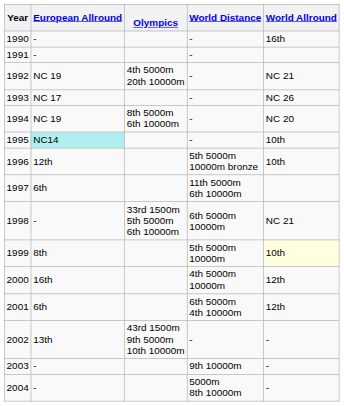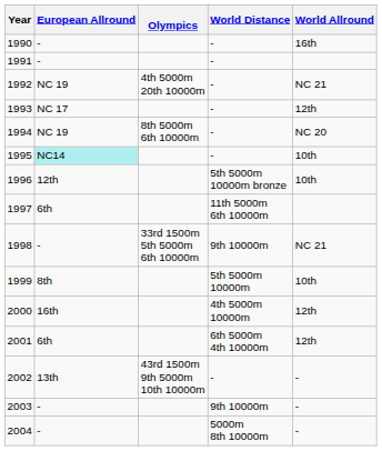 <table class="wikitable">
 <tr>
 <th>Year</th>
 <th><a href='#'>European Allround</a></th>
 <th><br><a href='#'>Olympics</a></th>
 <th><a href='#'>World Distance</a></th>
 <th><a href='#'>World Allround</a></th>
 </tr>
 <tr>
 <td>1990</td>
 <td>-</td>
 <td></td>
 <td>-</td>
 <td>16th</td>
 </tr>
 <tr>
 <td>1991</td>
 <td>-</td>
 <td></td>
 <td>-</td>
 <td></td>
 </tr>
 <tr>
 <td>1992</td>
 <td>NC 19</td>
 <td>4th 5000m<br>20th 10000m</td>
 <td>-</td>
 <td>NC 21</td>
 </tr>
 <tr>
 <td>1993</td>
 <td>NC 17</td>
 <td></td>
 <td>-</td>
-<td>NC 26</td>
+<td>12th</td>
 </tr>
 <tr>
 <td>1994</td>
 <td>NC 19</td>
 <td>8th 5000m<br> 6th  10000m</td>
 <td>-</td>
 <td>NC 20</td>
 </tr>
 <tr>
 <td>1995</td>
 <td style="background: paleturquoise;">NC14</td>
 <td></td>
 <td>-</td>
 <td>10th</td>
 </tr>
 <tr>
 <td>1996</td>
 <td>12th</td>
 <td></td>
 <td>5th 5000m<br> 10000m bronze</td>
 <td>10th</td>
 </tr>
 <tr>
 <td>1997</td>
 <td>6th</td>
 <td></td>
 <td>11th  5000m<br>6th 10000m</td>
 <td></td>
 </tr>
 <tr>
 <td>1998</td>
 <td>-</td>
 <td>33rd 1500m <br> 5th 5000m<br>6th 10000m</td>
-<td>6th 5000m <br>  10000m</td>
+<td>9th 10000m</td>
 <td>NC 21</td>
 </tr>
 <tr>
 <td>1999</td>
 <td>8th</td>
 <td></td>
 <td>5th 5000m<br> 10000m</td>
-<td style="background: lightyellow;">10th</td>
+<td>10th</td>
 </tr>
 <tr>
 <td>2000</td>
 <td>16th</td>
 <td></td>
 <td>4th 5000m <br> 10000m</td>
 <td>12th</td>
 </tr>
 <tr>
 <td>2001</td>
 <td>6th</td>
 <td></td>
 <td>6th 5000m<br>4th 10000m</td>
 <td>12th</td>
 </tr>
 <tr>
 <td>2002</td>
 <td>13th</td>
 <td>43rd 1500m<br>9th 5000m<br>10th 10000m</td>
 <td>-</td>
 <td>-</td>
 </tr>
 <tr>
 <td>2003</td>
 <td>-</td>
 <td></td>
 <td>9th 10000m</td>
 <td>-</td>
 </tr>
 <tr>
 <td>2004</td>
 <td>-</td>
 <td></td>
 <td>5000m<br>8th 10000m</td>
 <td>-</td>
 </tr>
 </table>
